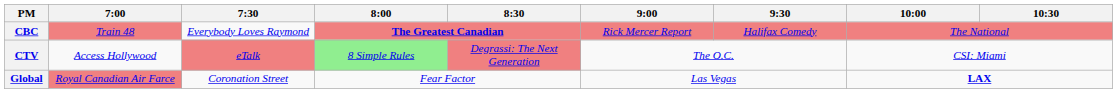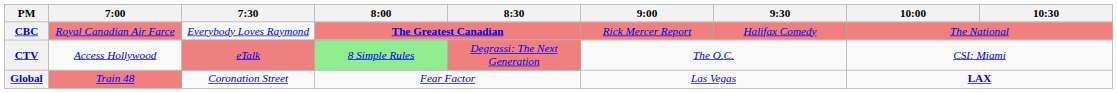 <table class="wikitable" width="100%">
 <tr>
 <th width="4%">PM</th>
 <th width="12%">7:00</th>
 <th width="12%">7:30</th>
 <th width="12%">8:00</th>
 <th width="12%">8:30</th>
 <th width="12%">9:00</th>
 <th width="12%">9:30</th>
 <th width="12%">10:00</th>
 <th width="12%">10:30</th>
 </tr>
 <tr align="center">
 <th><a href='#'>CBC</a></th>
-<td colspan="1" align=center bgcolor="#F08080"><em><a href='#'>Train 48</a></em></td>
+<td colspan="1" align=center bgcolor="#F08080"><em><a href='#'>Royal Canadian Air Farce</a></em></td>
 <td colspan="1" align=center><em><a href='#'>Everybody Loves Raymond</a></em></td>
 <td colspan="2" align=center bgcolor="#F08080"><strong><a href='#'>The Greatest Canadian</a></strong></td>
 <td colspan="1" align=center bgcolor="#F08080"><em><a href='#'>Rick Mercer Report</a></em></td>
 <td colspan="1" align=center bgcolor="#F08080"><em><a href='#'>Halifax Comedy</a></em></td>
 <td colspan="2" align=center bgcolor="#F08080"><em><a href='#'>The National</a></em></td>
 </tr>
 <tr align="center">
 <th><a href='#'>CTV</a></th>
 <td colspan="1" align=center><em><a href='#'>Access Hollywood</a></em></td>
 <td colspan="1" align=center bgcolor="#F08080"><em><a href='#'>eTalk</a></em></td>
 <td colspan="1" align=center style="background: lightgreen;"><em><a href='#'>8 Simple Rules</a></em></td>
 <td colspan="1" align=center bgcolor="#F08080"><em><a href='#'>Degrassi: The Next Generation</a></em></td>
 <td colspan="2" align=center><em><a href='#'>The O.C.</a></em></td>
 <td colspan="2" align=center><em><a href='#'>CSI: Miami</a></em></td>
 </tr>
 <tr align="center">
 <th><a href='#'>Global</a></th>
-<td colspan="1" align=center bgcolor="#F08080"><em><a href='#'>Royal Canadian Air Farce</a></em></td>
+<td colspan="1" align=center bgcolor="#F08080"><em><a href='#'>Train 48</a></em></td>
 <td colspan="1" align=center><em><a href='#'>Coronation Street</a></em></td>
 <td colspan="2" align=center><em><a href='#'>Fear Factor</a></em></td>
 <td colspan="2" align=center><em><a href='#'>Las Vegas</a></em></td>
 <td colspan="2" align=center><strong><a href='#'>LAX</a></strong></td>
 </tr>
 </table>
